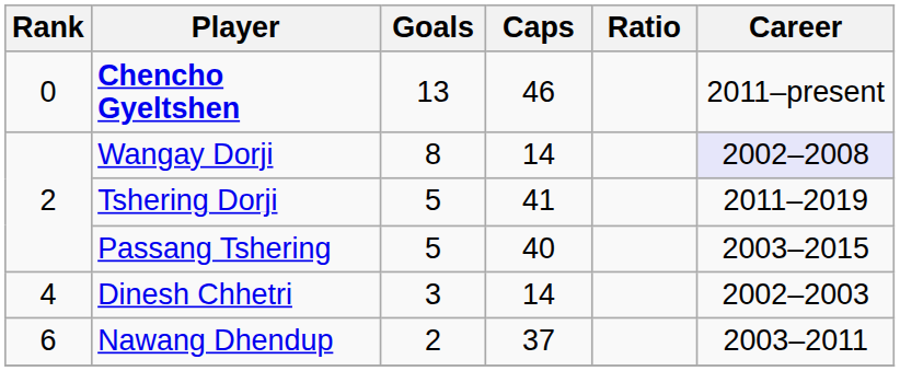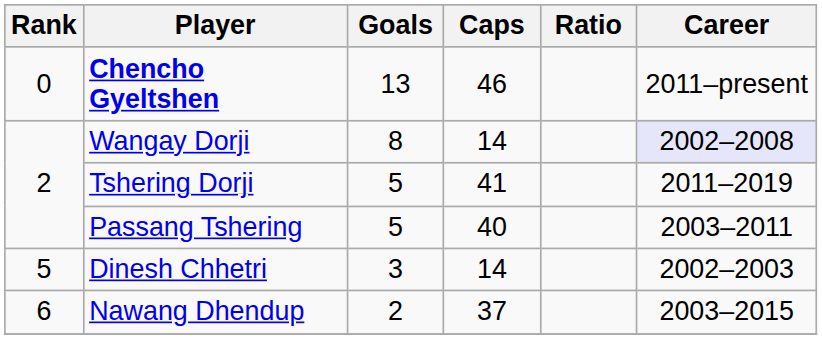 <table class="wikitable sortable" style="text-align:center;">
 <tr>
 <th width=30px>Rank</th>
 <th style="width:150px;">Player</th>
 <th width=50px>Goals</th>
 <th width=50px>Caps</th>
 <th width=50px>Ratio</th>
 <th style="width:100px;">Career</th>
 </tr>
 <tr>
 <td>0</td>
 <td style="text-align:left;"><strong><a href='#'>Chencho Gyeltshen</a></strong></td>
 <td>13</td>
 <td>46</td>
 <td></td>
 <td>2011–present</td>
 </tr>
 <tr>
 <td rowspan=3>2</td>
 <td style="text-align:left;"><a href='#'>Wangay Dorji</a></td>
 <td>8</td>
 <td>14</td>
 <td></td>
 <td style="background: lavender;">2002–2008</td>
 </tr>
 <tr>
 <td style="text-align:left;"><a href='#'>Tshering Dorji</a></td>
 <td>5</td>
 <td>41</td>
 <td></td>
 <td>2011–2019</td>
 </tr>
 <tr>
 <td style="text-align:left;"><a href='#'>Passang Tshering</a></td>
 <td>5</td>
 <td>40</td>
 <td></td>
-<td>2003–2015</td>
+<td>2003–2011</td>
 </tr>
 <tr>
-<td>4</td>
+<td>5</td>
 <td style="text-align:left;"><a href='#'>Dinesh Chhetri</a></td>
 <td>3</td>
 <td>14</td>
 <td></td>
 <td>2002–2003</td>
 </tr>
 <tr>
 <td>6</td>
 <td style="text-align:left;"><a href='#'>Nawang Dhendup</a></td>
 <td>2</td>
 <td>37</td>
 <td></td>
-<td>2003–2011</td>
+<td>2003–2015</td>
 </tr>
 <tr>
 </tr>
 </table>
